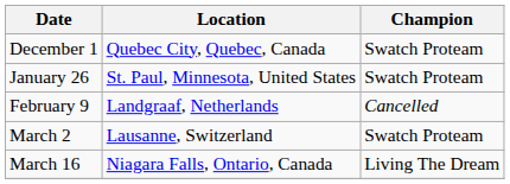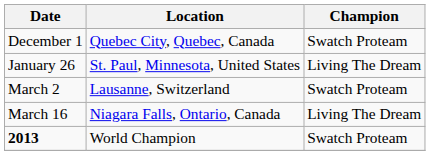 <table class="wikitable">
 <tr>
 <th>Date</th>
 <th>Location</th>
 <th>Champion</th>
 </tr>
 <tr>
 <td>December 1</td>
 <td><a href='#'>Quebec City</a>, <a href='#'>Quebec</a>, Canada</td>
 <td>Swatch Proteam</td>
 </tr>
 <tr>
 <td>January 26</td>
 <td><a href='#'>St. Paul</a>, <a href='#'>Minnesota</a>, United States</td>
-<td>Swatch Proteam</td>
-</tr>
-<tr>
-<td>February 9</td>
-<td><a href='#'>Landgraaf</a>, <a href='#'>Netherlands</a></td>
-<td><em>Cancelled</em></td>
+<td>Living The Dream</td>
 </tr>
 <tr>
 <td>March 2</td>
 <td><a href='#'>Lausanne</a>, Switzerland</td>
 <td>Swatch Proteam</td>
 </tr>
 <tr>
 <td>March 16</td>
 <td><a href='#'>Niagara Falls</a>, <a href='#'>Ontario</a>, Canada</td>
 <td>Living The Dream</td>
 </tr>
 <tr>
+<td><strong>2013</strong></td>
+<td>World Champion</td>
+<td>Swatch Proteam</td>
+</tr>
+<tr>
 </tr>
 </table>
